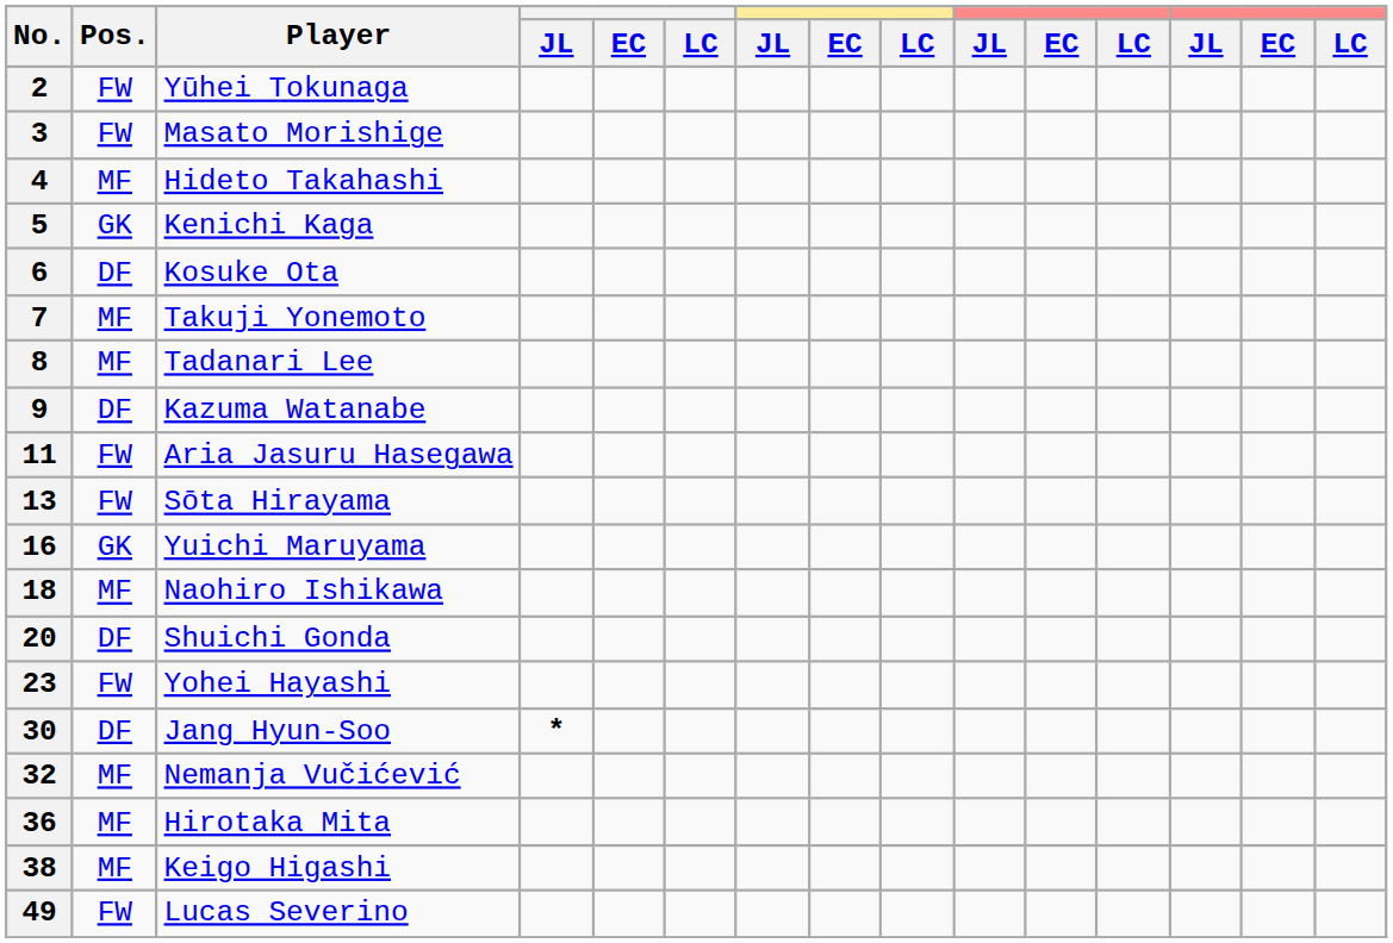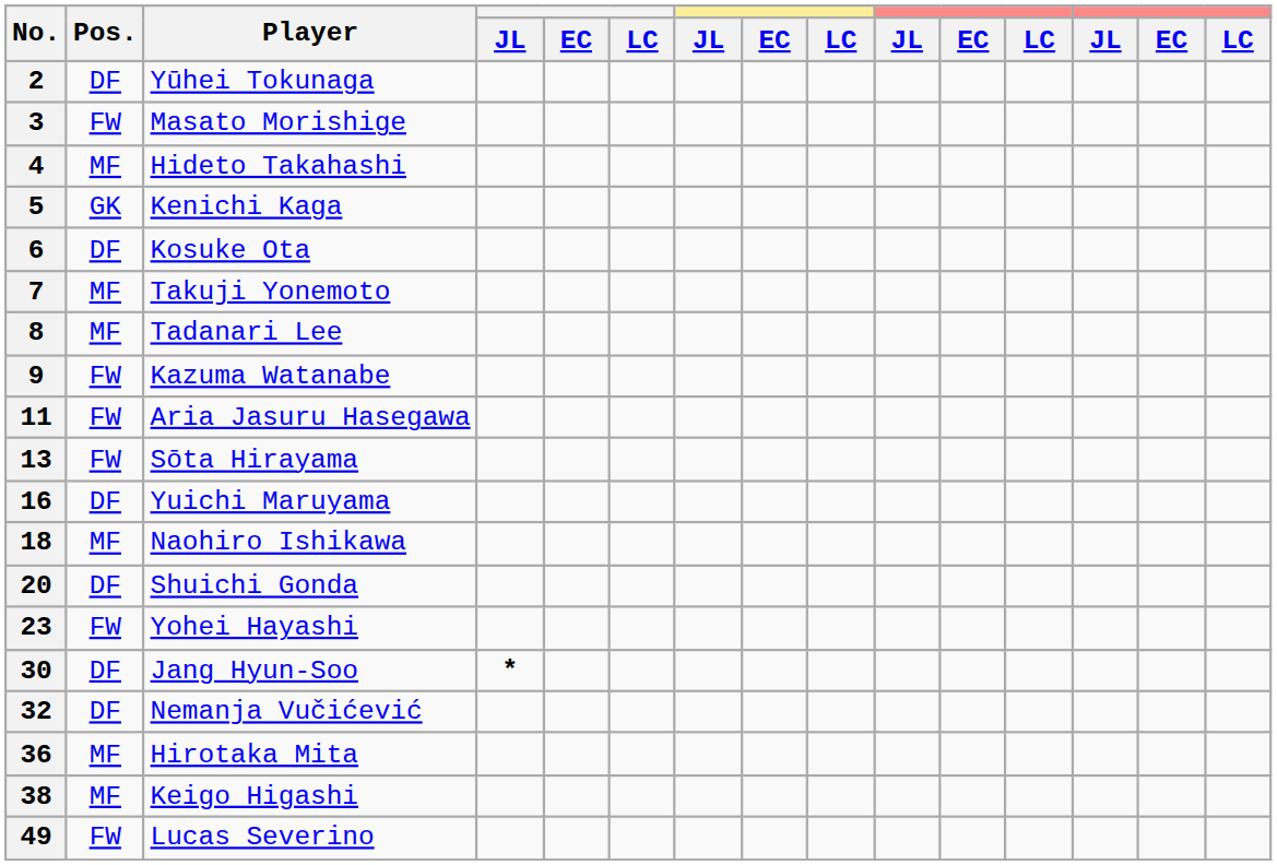 <table class="wikitable" style="font-size: 85%">
 <tr>
 <th rowspan="2">No.</th>
 <th rowspan="2">Pos.</th>
 <th rowspan="2">Player</th>
 <th colspan="3"></th>
 <th colspan="3" style="background:#FFEE99"></th>
 <th colspan="3" style="background:#FF8888"></th>
 <th colspan="3" style="background:#FF8888"></th>
 </tr>
 <tr>
 <th width="22"><a href='#'>JL</a></th>
 <th width="22"><a href='#'>EC</a></th>
 <th width="22"><a href='#'>LC</a></th>
 <th width="22"><a href='#'>JL</a></th>
 <th width="22"><a href='#'>EC</a></th>
 <th width="22"><a href='#'>LC</a></th>
 <th width="22"><a href='#'>JL</a></th>
 <th width="22"><a href='#'>EC</a></th>
 <th width="22"><a href='#'>LC</a></th>
 <th width="22"><a href='#'>JL</a></th>
 <th width="22"><a href='#'>EC</a></th>
 <th width="22"><a href='#'>LC</a></th>
 </tr>
 <tr>
 <th>2</th>
-<td align="center"><a href='#'>FW</a></td>
+<td align="center"><a href='#'>DF</a></td>
 <td> <a href='#'>Yūhei Tokunaga</a></td>
 <td align="center"></td>
 <td align="center"></td>
 <td align="center"></td>
 <td align="center"></td>
 <td align="center"></td>
 <td align="center"></td>
 <td align="center"></td>
 <td align="center"></td>
 <td align="center"></td>
 <td align="center"></td>
 <td align="center"></td>
 <td align="center"></td>
 </tr>
 <tr>
 <th>3</th>
 <td align="center"><a href='#'>FW</a></td>
 <td> <a href='#'>Masato Morishige</a></td>
 <td align="center"></td>
 <td align="center"></td>
 <td align="center"></td>
 <td align="center"></td>
 <td align="center"></td>
 <td align="center"></td>
 <td align="center"></td>
 <td align="center"></td>
 <td align="center"></td>
 <td align="center"></td>
 <td align="center"></td>
 <td align="center"></td>
 </tr>
 <tr>
 <th>4</th>
 <td align="center"><a href='#'>MF</a></td>
 <td> <a href='#'>Hideto Takahashi</a></td>
 <td align="center"></td>
 <td align="center"></td>
 <td align="center"></td>
 <td align="center"></td>
 <td align="center"></td>
 <td align="center"></td>
 <td align="center"></td>
 <td align="center"></td>
 <td align="center"></td>
 <td align="center"></td>
 <td align="center"></td>
 <td align="center"></td>
 </tr>
 <tr>
 <th>5</th>
 <td align="center"><a href='#'>GK</a></td>
 <td> <a href='#'>Kenichi Kaga</a></td>
 <td align="center"></td>
 <td align="center"></td>
 <td align="center"></td>
 <td align="center"></td>
 <td align="center"></td>
 <td align="center"></td>
 <td align="center"></td>
 <td align="center"></td>
 <td align="center"></td>
 <td align="center"></td>
 <td align="center"></td>
 <td align="center"></td>
 </tr>
 <tr>
 <th>6</th>
 <td align="center"><a href='#'>DF</a></td>
 <td> <a href='#'>Kosuke Ota</a></td>
 <td align="center"></td>
 <td align="center"></td>
 <td align="center"></td>
 <td align="center"></td>
 <td align="center"></td>
 <td align="center"></td>
 <td align="center"></td>
 <td align="center"></td>
 <td align="center"></td>
 <td align="center"></td>
 <td align="center"></td>
 <td align="center"></td>
 </tr>
 <tr>
 <th>7</th>
 <td align="center"><a href='#'>MF</a></td>
 <td> <a href='#'>Takuji Yonemoto</a></td>
 <td align="center"></td>
 <td align="center"></td>
 <td align="center"></td>
 <td align="center"></td>
 <td align="center"></td>
 <td align="center"></td>
 <td align="center"></td>
 <td align="center"></td>
 <td align="center"></td>
 <td align="center"></td>
 <td align="center"></td>
 <td align="center"></td>
 </tr>
 <tr>
 <th>8</th>
 <td align="center"><a href='#'>MF</a></td>
 <td> <a href='#'>Tadanari Lee</a></td>
 <td align="center"></td>
 <td align="center"></td>
 <td align="center"></td>
 <td align="center"></td>
 <td align="center"></td>
 <td align="center"></td>
 <td align="center"></td>
 <td align="center"></td>
 <td align="center"></td>
 <td align="center"></td>
 <td align="center"></td>
 <td align="center"></td>
 </tr>
 <tr>
 <th>9</th>
-<td align="center"><a href='#'>DF</a></td>
+<td align="center"><a href='#'>FW</a></td>
 <td> <a href='#'>Kazuma Watanabe</a></td>
 <td align="center"></td>
 <td align="center"></td>
 <td align="center"></td>
 <td align="center"></td>
 <td align="center"></td>
 <td align="center"></td>
 <td align="center"></td>
 <td align="center"></td>
 <td align="center"></td>
 <td align="center"></td>
 <td align="center"></td>
 <td align="center"></td>
 </tr>
 <tr>
 <th>11</th>
 <td align="center"><a href='#'>FW</a></td>
 <td> <a href='#'>Aria Jasuru Hasegawa</a></td>
 <td align="center"></td>
 <td align="center"></td>
 <td align="center"></td>
 <td align="center"></td>
 <td align="center"></td>
 <td align="center"></td>
 <td align="center"></td>
 <td align="center"></td>
 <td align="center"></td>
 <td align="center"></td>
 <td align="center"></td>
 <td align="center"></td>
 </tr>
 <tr>
 <th>13</th>
 <td align="center"><a href='#'>FW</a></td>
 <td> <a href='#'>Sōta Hirayama</a></td>
 <td align="center"></td>
 <td align="center"></td>
 <td align="center"></td>
 <td align="center"></td>
 <td align="center"></td>
 <td align="center"></td>
 <td align="center"></td>
 <td align="center"></td>
 <td align="center"></td>
 <td align="center"></td>
 <td align="center"></td>
 <td align="center"></td>
 </tr>
 <tr>
 <th>16</th>
-<td align="center"><a href='#'>GK</a></td>
+<td align="center"><a href='#'>DF</a></td>
 <td> <a href='#'>Yuichi Maruyama</a></td>
 <td align="center"></td>
 <td align="center"></td>
 <td align="center"></td>
 <td align="center"></td>
 <td align="center"></td>
 <td align="center"></td>
 <td align="center"></td>
 <td align="center"></td>
 <td align="center"></td>
 <td align="center"></td>
 <td align="center"></td>
 <td align="center"></td>
 </tr>
 <tr>
 <th>18</th>
 <td align="center"><a href='#'>MF</a></td>
 <td> <a href='#'>Naohiro Ishikawa</a></td>
 <td align="center"></td>
 <td align="center"></td>
 <td align="center"></td>
 <td align="center"></td>
 <td align="center"></td>
 <td align="center"></td>
 <td align="center"></td>
 <td align="center"></td>
 <td align="center"></td>
 <td align="center"></td>
 <td align="center"></td>
 <td align="center"></td>
 </tr>
 <tr>
 <th>20</th>
 <td align="center"><a href='#'>DF</a></td>
 <td> <a href='#'>Shuichi Gonda</a></td>
 <td align="center"></td>
 <td align="center"></td>
 <td align="center"></td>
 <td align="center"></td>
 <td align="center"></td>
 <td align="center"></td>
 <td align="center"></td>
 <td align="center"></td>
 <td align="center"></td>
 <td align="center"></td>
 <td align="center"></td>
 <td align="center"></td>
 </tr>
 <tr>
 <th>23</th>
 <td align="center"><a href='#'>FW</a></td>
 <td> <a href='#'>Yohei Hayashi</a></td>
 <td align="center"></td>
 <td align="center"></td>
 <td align="center"></td>
 <td align="center"></td>
 <td align="center"></td>
 <td align="center"></td>
 <td align="center"></td>
 <td align="center"></td>
 <td align="center"></td>
 <td align="center"></td>
 <td align="center"></td>
 <td align="center"></td>
 </tr>
 <tr>
 <th>30</th>
 <td align="center"><a href='#'>DF</a></td>
 <td> <a href='#'>Jang Hyun-Soo</a></td>
 <td align="center"><strong>*</strong></td>
 <td align="center"></td>
 <td align="center"></td>
 <td align="center"></td>
 <td align="center"></td>
 <td align="center"></td>
 <td align="center"></td>
 <td align="center"></td>
 <td align="center"></td>
 <td align="center"></td>
 <td align="center"></td>
 <td align="center"></td>
 </tr>
 <tr>
 <th>32</th>
-<td align="center"><a href='#'>MF</a></td>
+<td align="center"><a href='#'>DF</a></td>
 <td> <a href='#'>Nemanja Vučićević</a></td>
 <td align="center"></td>
 <td align="center"></td>
 <td align="center"></td>
 <td align="center"></td>
 <td align="center"></td>
 <td align="center"></td>
 <td align="center"></td>
 <td align="center"></td>
 <td align="center"></td>
 <td align="center"></td>
 <td align="center"></td>
 <td align="center"></td>
 </tr>
 <tr>
 <th>36</th>
 <td align="center"><a href='#'>MF</a></td>
 <td> <a href='#'>Hirotaka Mita</a></td>
 <td align="center"></td>
 <td align="center"></td>
 <td align="center"></td>
 <td align="center"></td>
 <td align="center"></td>
 <td align="center"></td>
 <td align="center"></td>
 <td align="center"></td>
 <td align="center"></td>
 <td align="center"></td>
 <td align="center"></td>
 <td align="center"></td>
 </tr>
 <tr>
 <th>38</th>
 <td align="center"><a href='#'>MF</a></td>
 <td> <a href='#'>Keigo Higashi</a></td>
 <td align="center"></td>
 <td align="center"></td>
 <td align="center"></td>
 <td align="center"></td>
 <td align="center"></td>
 <td align="center"></td>
 <td align="center"></td>
 <td align="center"></td>
 <td align="center"></td>
 <td align="center"></td>
 <td align="center"></td>
 <td align="center"></td>
 </tr>
 <tr>
 <th>49</th>
 <td align="center"><a href='#'>FW</a></td>
 <td> <a href='#'>Lucas Severino</a></td>
 <td align="center"></td>
 <td align="center"></td>
 <td align="center"></td>
 <td align="center"></td>
 <td align="center"></td>
 <td align="center"></td>
 <td align="center"></td>
 <td align="center"></td>
 <td align="center"></td>
 <td align="center"></td>
 <td align="center"></td>
 <td align="center"></td>
 </tr>
 <tr>
 </tr>
 </table>
